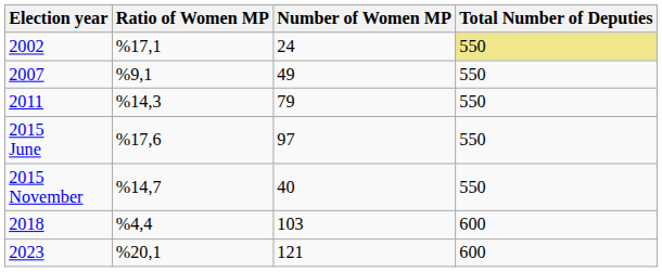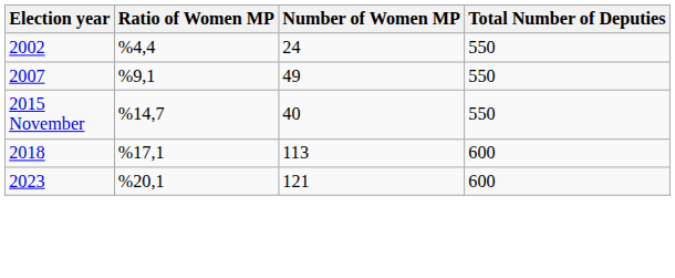 <table class="sortable wikitable">
 <tr>
 <th>Election year</th>
 <th>Ratio of Women MP</th>
 <th>Number of Women MP</th>
 <th>Total Number of Deputies</th>
 </tr>
 <tr>
 <td><a href='#'>2002</a></td>
-<td>%17,1</td>
+<td>%4,4</td>
 <td>24</td>
-<td style="background: khaki;">550</td>
+<td>550</td>
 </tr>
 <tr>
 <td><a href='#'>2007</a></td>
 <td>%9,1</td>
 <td>49</td>
-<td>550</td>
-</tr>
-<tr>
-<td><a href='#'>2011</a></td>
-<td>%14,3</td>
-<td>79</td>
-<td>550</td>
-</tr>
-<tr>
-<td><a href='#'>2015<br>June</a></td>
-<td>%17,6</td>
-<td>97</td>
 <td>550</td>
 </tr>
 <tr>
 <td><a href='#'>2015<br>November</a></td>
 <td>%14,7</td>
 <td>40</td>
 <td>550</td>
 </tr>
 <tr>
 <td><a href='#'>2018</a></td>
-<td>%4,4</td>
-<td>103</td>
+<td>%17,1</td>
+<td>113</td>
 <td>600</td>
 </tr>
 <tr>
 <td><a href='#'>2023</a></td>
 <td>%20,1</td>
 <td>121</td>
 <td>600</td>
 </tr>
 </table>
